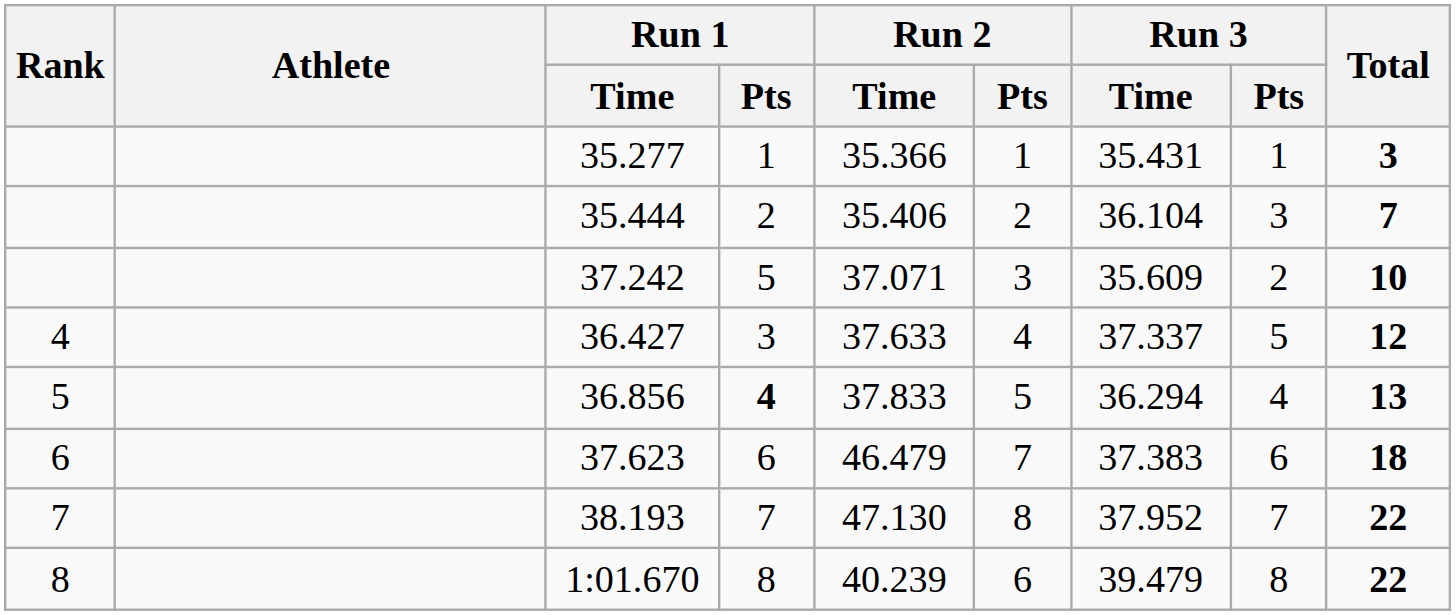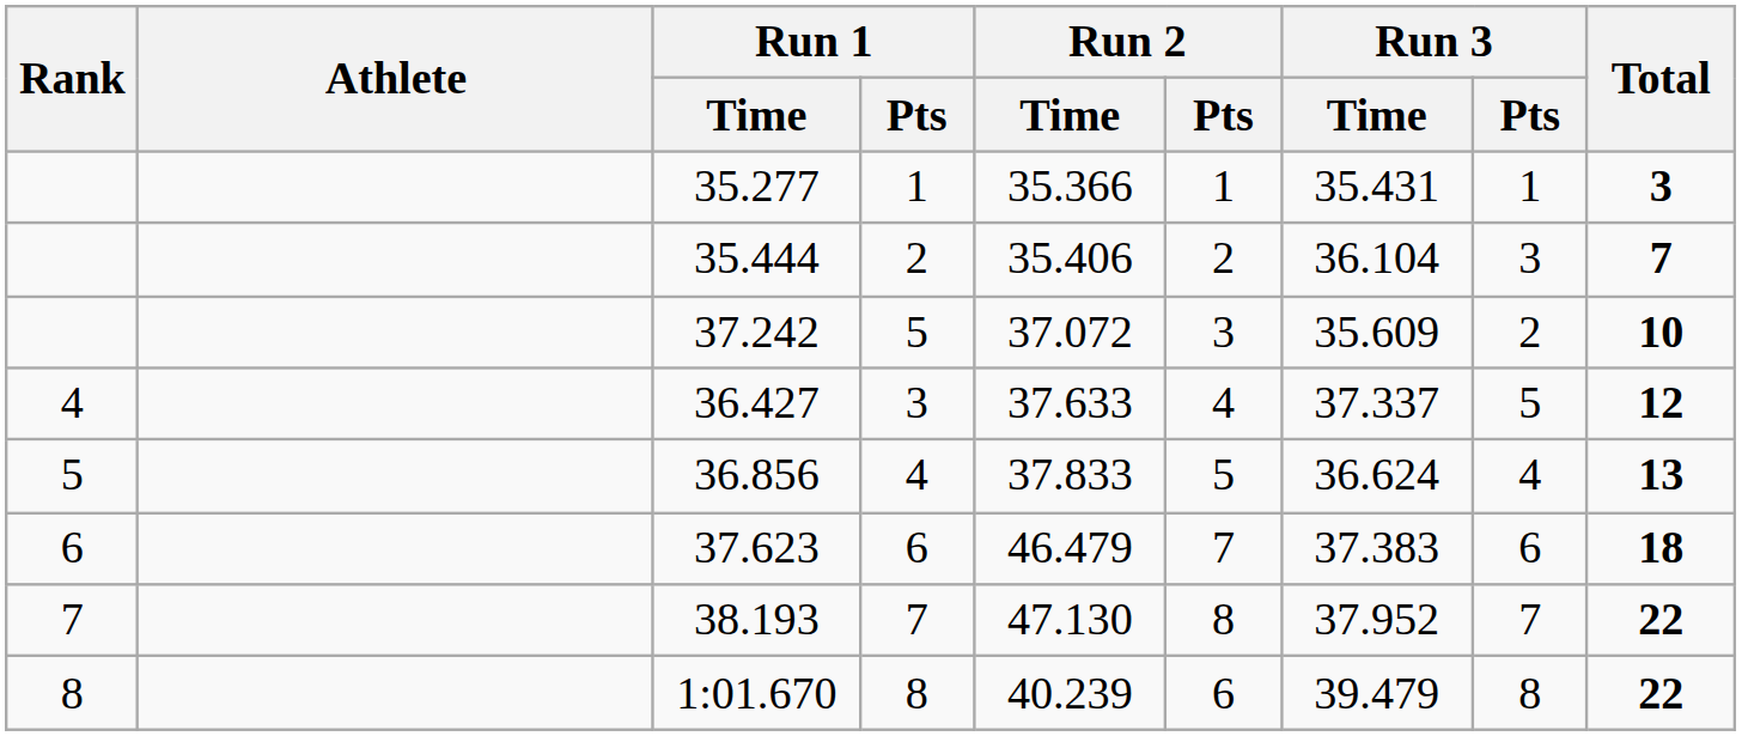 <table class=wikitable style="text-align:center">
 <tr>
 <th rowspan="2" width=40>Rank</th>
 <th rowspan="2" width=250>Athlete</th>
 <th colspan="2">Run 1</th>
 <th colspan="2">Run 2</th>
 <th colspan="2">Run 3</th>
 <th rowspan="2" width=50>Total</th>
 </tr>
 <tr>
 <th width=70>Time</th>
 <th width=40>Pts</th>
 <th width=70>Time</th>
 <th width=40>Pts</th>
 <th width=70>Time</th>
 <th width=40>Pts</th>
 </tr>
 <tr>
 <td></td>
 <td align=left></td>
 <td>35.277</td>
 <td>1</td>
 <td>35.366</td>
 <td>1</td>
 <td>35.431</td>
 <td>1</td>
 <td><strong>3</strong></td>
 </tr>
 <tr>
 <td></td>
 <td align=left></td>
 <td>35.444</td>
 <td>2</td>
 <td>35.406</td>
 <td>2</td>
 <td>36.104</td>
 <td>3</td>
 <td><strong>7</strong></td>
 </tr>
 <tr>
 <td></td>
 <td align=left></td>
 <td>37.242</td>
 <td>5</td>
-<td>37.071</td>
+<td>37.072</td>
 <td>3</td>
 <td>35.609</td>
 <td>2</td>
 <td><strong>10</strong></td>
 </tr>
 <tr>
 <td>4</td>
 <td align=left></td>
 <td>36.427</td>
 <td>3</td>
 <td>37.633</td>
 <td>4</td>
 <td>37.337</td>
 <td>5</td>
 <td><strong>12</strong></td>
 </tr>
 <tr>
 <td>5</td>
 <td align=left></td>
 <td>36.856</td>
-<td><strong>4</strong></td>
+<td>4</td>
 <td>37.833</td>
 <td>5</td>
-<td>36.294</td>
+<td>36.624</td>
 <td>4</td>
 <td><strong>13</strong></td>
 </tr>
 <tr>
 <td>6</td>
 <td align=left></td>
 <td>37.623</td>
 <td>6</td>
 <td>46.479</td>
 <td>7</td>
 <td>37.383</td>
 <td>6</td>
 <td><strong>18</strong></td>
 </tr>
 <tr>
 <td>7</td>
 <td align=left></td>
 <td>38.193</td>
 <td>7</td>
 <td>47.130</td>
 <td>8</td>
 <td>37.952</td>
 <td>7</td>
 <td><strong>22</strong></td>
 </tr>
 <tr>
 <td>8</td>
 <td align=left></td>
 <td>1:01.670</td>
 <td>8</td>
 <td>40.239</td>
 <td>6</td>
 <td>39.479</td>
 <td>8</td>
 <td><strong>22</strong></td>
 </tr>
 </table>
